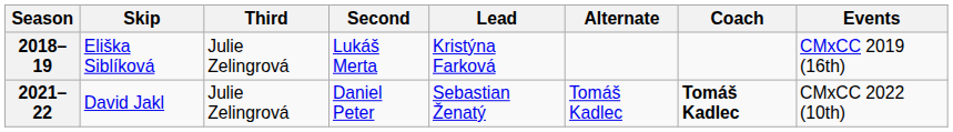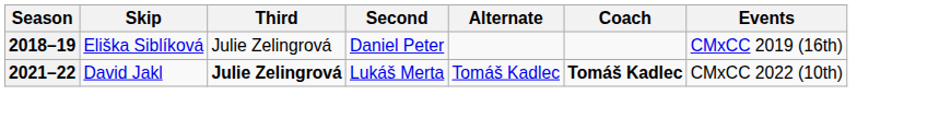 <table class="wikitable">
 <tr>
 <th scope="col">Season</th>
 <th scope="col">Skip</th>
 <th scope="col">Third</th>
 <th scope="col">Second</th>
-<th scope="col">Lead</th>
 <th scope="col">Alternate</th>
 <th scope="col">Coach</th>
 <th scope="col">Events</th>
 </tr>
 <tr>
 <th scope="row">2018–19</th>
 <td><a href='#'>Eliška Siblíková</a></td>
 <td>Julie Zelingrová</td>
-<td><a href='#'>Lukáš Merta</a></td>
-<td><a href='#'>Kristýna Farková</a></td>
+<td><a href='#'>Daniel Peter</a></td>
 <td></td>
 <td></td>
 <td><a href='#'>CMxCC</a> 2019 (16th)</td>
 </tr>
 <tr>
 <th scope="row">2021–22</th>
 <td><a href='#'>David Jakl</a></td>
-<td>Julie Zelingrová</td>
-<td><a href='#'>Daniel Peter</a></td>
-<td><a href='#'>Sebastian Ženatý</a></td>
+<td><strong>Julie Zelingrová</strong></td>
+<td><a href='#'>Lukáš Merta</a></td>
 <td><a href='#'>Tomáš Kadlec</a></td>
 <td><strong>Tomáš Kadlec</strong></td>
 <td>CMxCC 2022 (10th)</td>
 </tr>
 </table>
